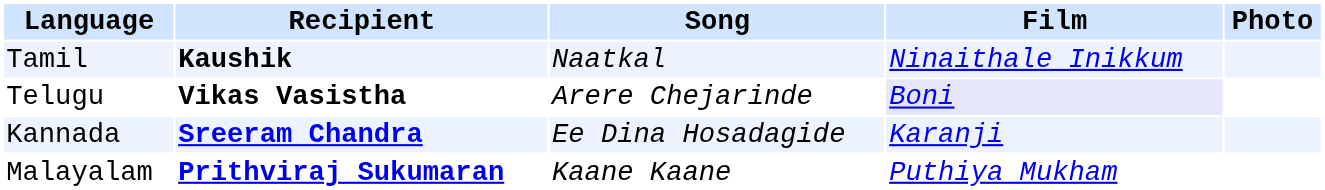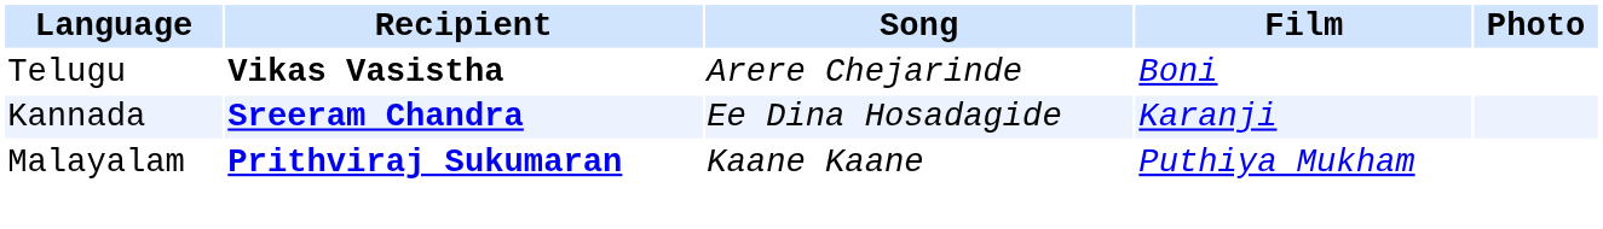 <table cellspacing="1" cellpadding="1" border="0" style="width:50%;">
 <tr style="background:#d1e4fd;">
 <th>Language</th>
 <th>Recipient</th>
 <th>Song</th>
 <th>Film</th>
 <th>Photo</th>
 </tr>
-<tr style="background:#edf3fe;">
-<td>Tamil</td>
-<td><strong>Kaushik</strong></td>
-<td><em>Naatkal</em></td>
-<td><em><a href='#'>Ninaithale Inikkum</a></em></td>
-<td></td>
-</tr>
 <tr>
 <td>Telugu</td>
 <td><strong>Vikas Vasistha</strong></td>
 <td><em>Arere Chejarinde</em></td>
-<td style="background: lavender;"><em><a href='#'>Boni</a></em></td>
+<td><em><a href='#'>Boni</a></em></td>
 <td></td>
 </tr>
 <tr style="background:#edf3fe;">
 <td>Kannada</td>
 <td><strong><a href='#'>Sreeram Chandra</a></strong></td>
 <td><em>Ee Dina Hosadagide</em></td>
 <td><em><a href='#'>Karanji</a></em></td>
 <td></td>
 </tr>
 <tr>
 <td>Malayalam</td>
 <td><strong><a href='#'>Prithviraj Sukumaran</a></strong></td>
 <td><em>Kaane Kaane</em></td>
 <td><em><a href='#'>Puthiya Mukham</a></em></td>
 <td></td>
 </tr>
 </table>
